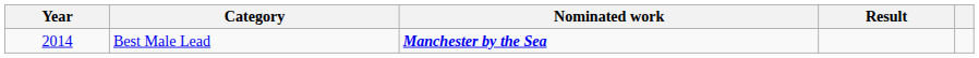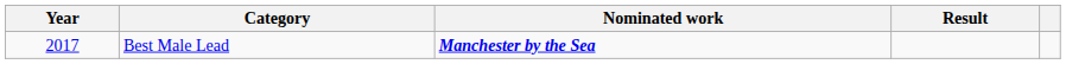 <table class="wikitable" style="width:80%;">
 <tr>
 <th scope="row">Year</th>
 <th scope="row">Category</th>
 <th scope="row">Nominated work</th>
 <th scope="row">Result</th>
 <th scope="row"></th>
 </tr>
 <tr>
-<td align="center"><a href='#'>2014</a></td>
+<td align="center"><a href='#'>2017</a></td>
 <td><a href='#'>Best Male Lead</a></td>
 <td><strong><em><a href='#'>Manchester by the Sea</a></em></strong></td>
 <td></td>
 <td align="center"></td>
 </tr>
 </table>
